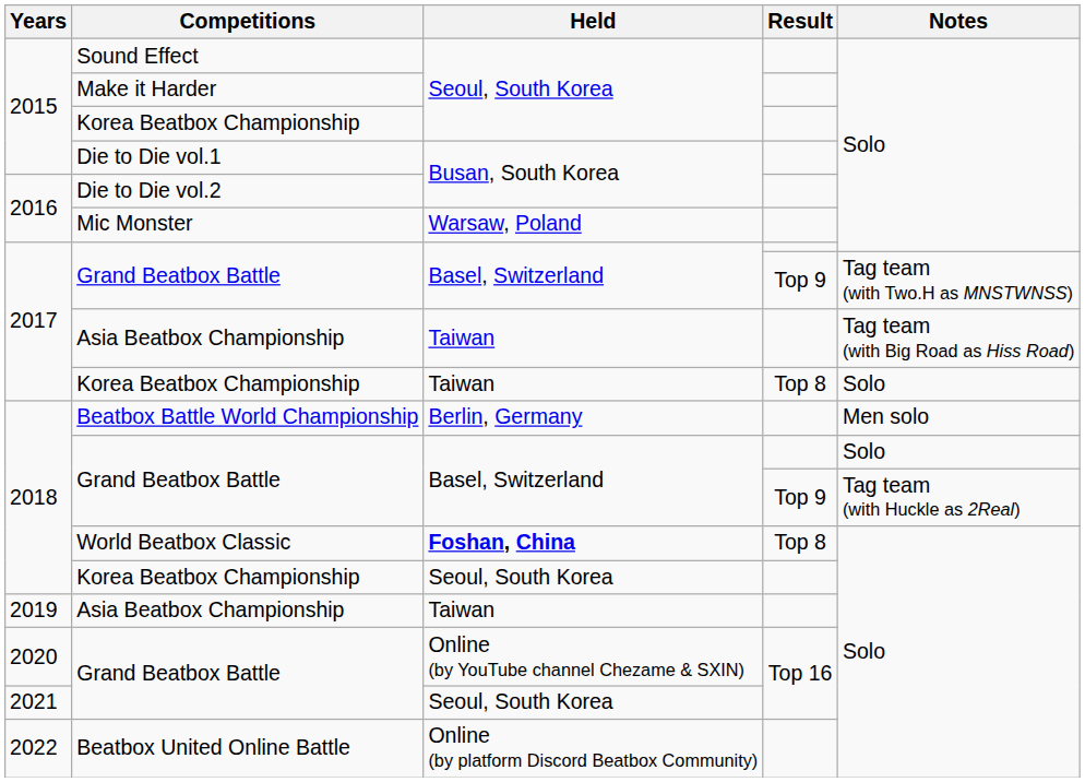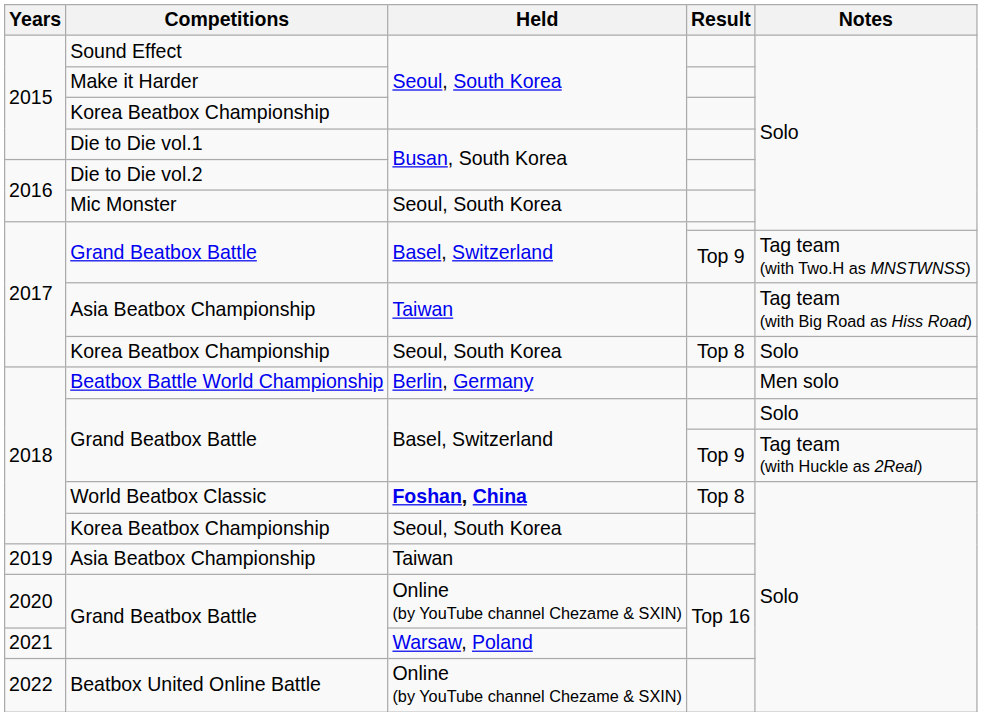 <table class="wikitable">
 <tr>
 <th>Years</th>
 <th>Competitions</th>
 <th>Held</th>
 <th>Result</th>
 <th>Notes</th>
 </tr>
 <tr>
 <td rowspan="4">2015</td>
 <td>Sound Effect</td>
 <td rowspan="3"><a href='#'>Seoul</a>, <a href='#'>South Korea</a></td>
 <td></td>
 <td rowspan="7">Solo</td>
 </tr>
 <tr>
 <td>Make it Harder</td>
 <td></td>
 </tr>
 <tr>
 <td>Korea Beatbox Championship</td>
 <td></td>
 </tr>
 <tr>
 <td>Die to Die vol.1</td>
 <td rowspan="2"><a href='#'>Busan</a>, South Korea</td>
 <td></td>
 </tr>
 <tr>
 <td rowspan="2">2016</td>
 <td>Die to Die vol.2</td>
 <td></td>
 </tr>
 <tr>
 <td>Mic Monster</td>
-<td><a href='#'>Warsaw</a>, <a href='#'>Poland</a></td>
+<td>Seoul, South Korea</td>
 <td></td>
 </tr>
 <tr>
 <td rowspan="4">2017</td>
 <td rowspan="2"><a href='#'>Grand Beatbox Battle</a></td>
 <td rowspan="2"><a href='#'>Basel</a>, <a href='#'>Switzerland</a></td>
 <td></td>
 </tr>
 <tr>
 <td style="text-align:center">Top 9</td>
 <td>Tag team<br><small>(with Two.H as <em>MNSTWNSS</em>)</small></td>
 </tr>
 <tr>
 <td>Asia Beatbox Championship</td>
 <td><a href='#'>Taiwan</a></td>
 <td></td>
 <td>Tag team<br><small>(with Big Road as <em>Hiss Road</em>)</small></td>
 </tr>
 <tr>
 <td>Korea Beatbox Championship</td>
-<td>Taiwan</td>
+<td>Seoul, South Korea</td>
 <td style="text-align:center">Top 8</td>
 <td>Solo</td>
 </tr>
 <tr>
 <td rowspan="5">2018</td>
 <td><a href='#'>Beatbox Battle World Championship</a></td>
 <td><a href='#'>Berlin</a>, <a href='#'>Germany</a></td>
 <td></td>
 <td>Men solo</td>
 </tr>
 <tr>
 <td rowspan="2">Grand Beatbox Battle</td>
 <td rowspan="2">Basel, Switzerland</td>
 <td></td>
 <td>Solo</td>
 </tr>
 <tr>
 <td style="text-align:center">Top 9</td>
 <td>Tag team<br><small>(with Huckle as <em>2Real</em>)</small></td>
 </tr>
 <tr>
 <td>World Beatbox Classic</td>
 <td><strong><a href='#'>Foshan</a>, <a href='#'>China</a></strong></td>
 <td style="text-align:center">Top 8</td>
 <td rowspan="6">Solo</td>
 </tr>
 <tr>
 <td>Korea Beatbox Championship</td>
 <td>Seoul, South Korea</td>
 <td></td>
 </tr>
 <tr>
 <td>2019</td>
 <td>Asia Beatbox Championship</td>
 <td>Taiwan</td>
 <td></td>
 </tr>
 <tr>
 <td>2020</td>
 <td rowspan="2">Grand Beatbox Battle</td>
 <td>Online<br><small>(by YouTube channel Chezame & SXIN)</small></td>
 <td rowspan="2" style="text-align:center">Top 16</td>
 </tr>
 <tr>
 <td>2021</td>
-<td>Seoul, South Korea</td>
+<td><a href='#'>Warsaw</a>, <a href='#'>Poland</a></td>
 </tr>
 <tr>
 <td>2022</td>
 <td>Beatbox United Online Battle</td>
-<td>Online<br><small>(by platform Discord Beatbox Community)</small></td>
+<td>Online<br><small>(by YouTube channel Chezame & SXIN)</small></td>
 <td></td>
 </tr>
 </table>
